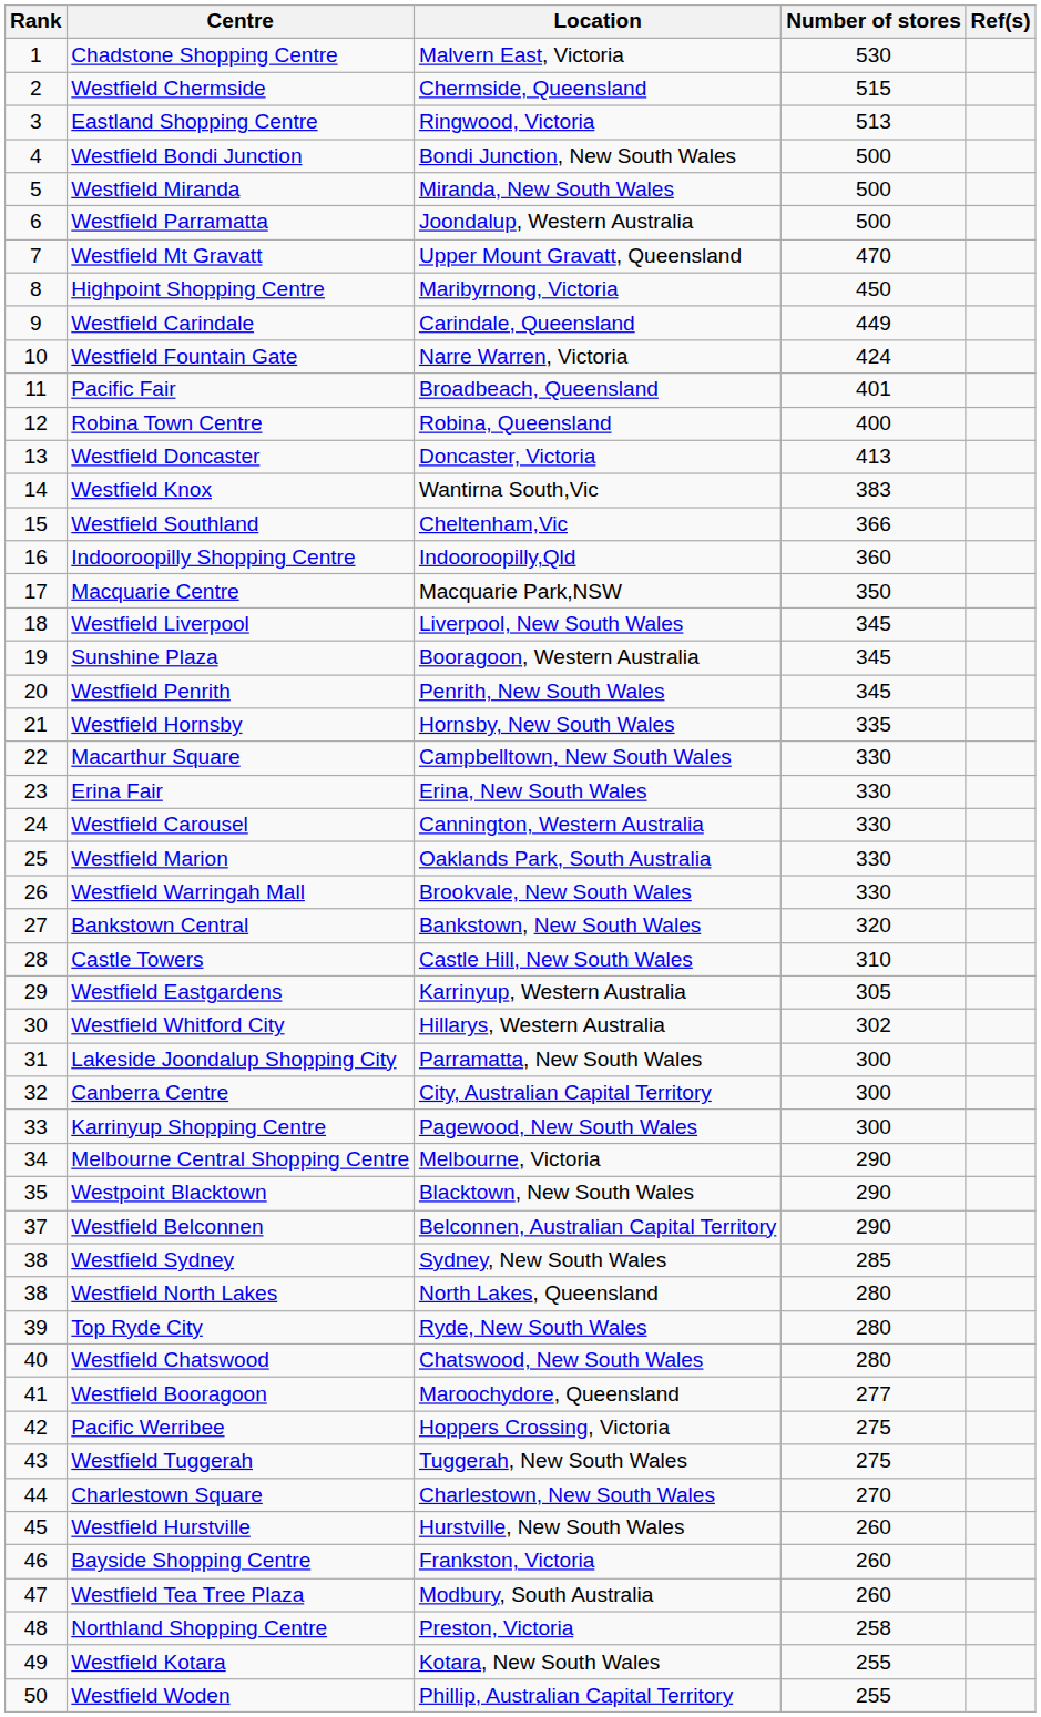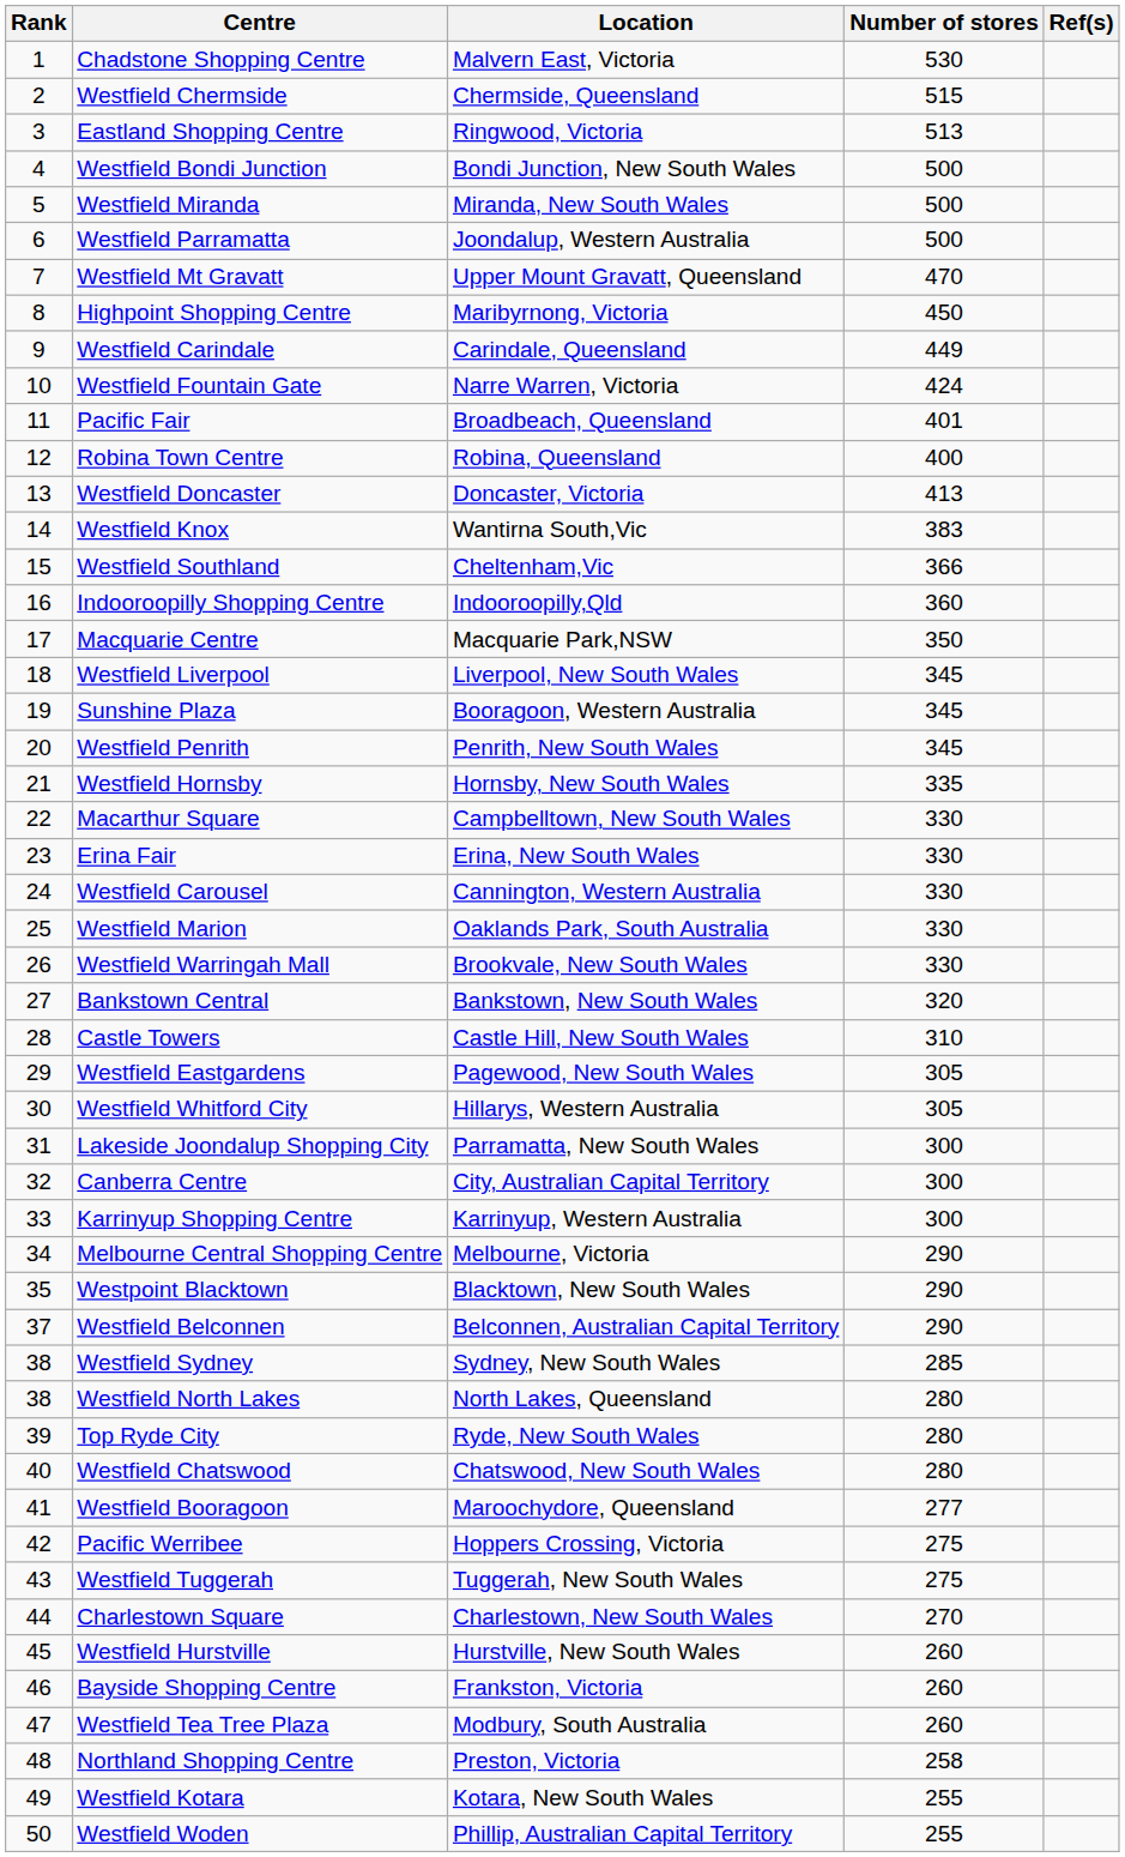 <table class="wikitable sortable plainrowheaders" style="text-align:center">
 <tr>
 <th scope="col">Rank</th>
 <th scope="col">Centre</th>
 <th scope="col">Location</th>
 <th scope="col">Number of stores</th>
 <th scope="col">Ref(s)</th>
 </tr>
 <tr>
 <td scope="row">1</td>
 <td style="text-align:left"><a href='#'>Chadstone Shopping Centre</a></td>
 <td style="text-align:left"><a href='#'>Malvern East</a>, Victoria</td>
 <td>530</td>
 <td></td>
 </tr>
 <tr>
 <td scope="row">2</td>
 <td style="text-align:left"><a href='#'>Westfield Chermside</a></td>
 <td style="text-align:left"><a href='#'>Chermside, Queensland</a></td>
 <td>515</td>
 <td></td>
 </tr>
 <tr>
 <td scope="row">3</td>
 <td style="text-align:left"><a href='#'>Eastland Shopping Centre</a></td>
 <td style="text-align:left"><a href='#'>Ringwood, Victoria</a></td>
 <td>513</td>
 <td></td>
 </tr>
 <tr>
 <td scope="row">4</td>
 <td style="text-align:left"><a href='#'>Westfield Bondi Junction</a></td>
 <td style="text-align:left"><a href='#'>Bondi Junction</a>, New South Wales</td>
 <td>500</td>
 <td></td>
 </tr>
 <tr>
 <td scope="row">5</td>
 <td style="text-align:left"><a href='#'>Westfield Miranda</a></td>
 <td style="text-align:left"><a href='#'>Miranda, New South Wales</a></td>
 <td>500</td>
 <td></td>
 </tr>
 <tr>
 <td scope="row">6</td>
 <td style="text-align:left"><a href='#'>Westfield Parramatta</a></td>
 <td style="text-align:left"><a href='#'>Joondalup</a>, Western Australia</td>
 <td>500</td>
 <td></td>
 </tr>
 <tr>
 <td scope="row">7</td>
 <td style="text-align:left"><a href='#'>Westfield Mt Gravatt</a></td>
 <td style="text-align:left"><a href='#'>Upper Mount Gravatt</a>, Queensland</td>
 <td>470</td>
 <td></td>
 </tr>
 <tr>
 <td scope="row">8</td>
 <td style="text-align:left"><a href='#'>Highpoint Shopping Centre</a></td>
 <td style="text-align:left"><a href='#'>Maribyrnong, Victoria</a></td>
 <td>450</td>
 <td></td>
 </tr>
 <tr>
 <td scope="row">9</td>
 <td style="text-align:left"><a href='#'>Westfield Carindale</a></td>
 <td style="text-align:left"><a href='#'>Carindale, Queensland</a></td>
 <td>449</td>
 <td></td>
 </tr>
 <tr>
 <td scope="row">10</td>
 <td style="text-align:left"><a href='#'>Westfield Fountain Gate</a></td>
 <td style="text-align:left"><a href='#'>Narre Warren</a>, Victoria</td>
 <td>424</td>
 <td></td>
 </tr>
 <tr>
 <td scope="row">11</td>
 <td style="text-align:left"><a href='#'>Pacific Fair</a></td>
 <td style="text-align:left"><a href='#'>Broadbeach, Queensland</a></td>
 <td>401</td>
 <td></td>
 </tr>
 <tr>
 <td scope="row">12</td>
 <td style="text-align:left"><a href='#'>Robina Town Centre</a></td>
 <td style="text-align:left"><a href='#'>Robina, Queensland</a></td>
 <td>400</td>
 <td></td>
 </tr>
 <tr>
 <td scope="row">13</td>
 <td style="text-align:left"><a href='#'>Westfield Doncaster</a></td>
 <td style="text-align:left"><a href='#'>Doncaster, Victoria</a></td>
 <td>413</td>
 <td></td>
 </tr>
 <tr>
 <td scope="row">14</td>
 <td style="text-align:left"><a href='#'>Westfield Knox</a></td>
 <td style="text-align:left">Wantirna South,Vic</td>
 <td>383</td>
 <td></td>
 </tr>
 <tr>
 <td scope="row">15</td>
 <td style="text-align:left"><a href='#'>Westfield Southland</a></td>
 <td style="text-align:left"><a href='#'>Cheltenham,Vic</a></td>
 <td>366</td>
 <td></td>
 </tr>
 <tr>
 <td scope="row">16</td>
 <td style="text-align:left"><a href='#'>Indooroopilly Shopping Centre</a></td>
 <td style="text-align:left"><a href='#'>Indooroopilly,Qld</a></td>
 <td>360</td>
 <td></td>
 </tr>
 <tr>
 <td scope="row">17</td>
 <td style="text-align:left"><a href='#'>Macquarie Centre</a></td>
 <td style="text-align:left">Macquarie Park,NSW</td>
 <td>350</td>
 <td></td>
 </tr>
 <tr>
 <td scope="row">18</td>
 <td style="text-align:left"><a href='#'>Westfield Liverpool</a></td>
 <td style="text-align:left"><a href='#'>Liverpool, New South Wales</a></td>
 <td>345</td>
 <td></td>
 </tr>
 <tr>
 <td scope="row">19</td>
 <td style="text-align:left"><a href='#'>Sunshine Plaza</a></td>
 <td style="text-align:left"><a href='#'>Booragoon</a>, Western Australia</td>
 <td>345</td>
 <td></td>
 </tr>
 <tr>
 <td scope="row">20</td>
 <td style="text-align:left"><a href='#'>Westfield Penrith</a></td>
 <td style="text-align:left"><a href='#'>Penrith, New South Wales</a></td>
 <td>345</td>
 <td></td>
 </tr>
 <tr>
 <td scope="row">21</td>
 <td style="text-align:left"><a href='#'>Westfield Hornsby</a></td>
 <td style="text-align:left"><a href='#'>Hornsby, New South Wales</a></td>
 <td>335</td>
 <td></td>
 </tr>
 <tr>
 <td scope="row">22</td>
 <td style="text-align:left"><a href='#'>Macarthur Square</a></td>
 <td style="text-align:left"><a href='#'>Campbelltown, New South Wales</a></td>
 <td>330</td>
 <td></td>
 </tr>
 <tr>
 <td scope="row">23</td>
 <td style="text-align:left"><a href='#'>Erina Fair</a></td>
 <td style="text-align:left"><a href='#'>Erina, New South Wales</a></td>
 <td>330</td>
 <td></td>
 </tr>
 <tr>
 <td scope="row">24</td>
 <td style="text-align:left"><a href='#'>Westfield Carousel</a></td>
 <td style="text-align:left"><a href='#'>Cannington, Western Australia</a></td>
 <td>330</td>
 <td></td>
 </tr>
 <tr>
 <td scope="row">25</td>
 <td style="text-align:left"><a href='#'>Westfield Marion</a></td>
 <td style="text-align:left"><a href='#'>Oaklands Park, South Australia</a></td>
 <td>330</td>
 <td></td>
 </tr>
 <tr>
 <td scope="row">26</td>
 <td style="text-align:left"><a href='#'>Westfield Warringah Mall</a></td>
 <td style="text-align:left"><a href='#'>Brookvale, New South Wales</a></td>
 <td>330</td>
 <td></td>
 </tr>
 <tr>
 <td scope="row">27</td>
 <td style="text-align:left"><a href='#'>Bankstown Central</a></td>
 <td style="text-align:left"><a href='#'>Bankstown</a>, <a href='#'>New South Wales</a></td>
 <td>320</td>
 <td></td>
 </tr>
 <tr>
 <td scope="row">28</td>
 <td style="text-align:left"><a href='#'>Castle Towers</a></td>
 <td style="text-align:left"><a href='#'>Castle Hill, New South Wales</a></td>
 <td>310</td>
 <td></td>
 </tr>
 <tr>
 <td scope="row">29</td>
 <td style="text-align:left"><a href='#'>Westfield Eastgardens</a></td>
-<td style="text-align:left"><a href='#'>Karrinyup</a>, Western Australia</td>
+<td style="text-align:left"><a href='#'>Pagewood, New South Wales</a></td>
 <td>305</td>
 <td></td>
 </tr>
 <tr>
 <td scope="row">30</td>
 <td style="text-align:left"><a href='#'>Westfield Whitford City</a></td>
 <td style="text-align:left"><a href='#'>Hillarys</a>, Western Australia</td>
-<td>302</td>
+<td>305</td>
 <td></td>
 </tr>
 <tr>
 <td scope="row">31</td>
 <td style="text-align:left"><a href='#'>Lakeside Joondalup Shopping City</a></td>
 <td style="text-align:left"><a href='#'>Parramatta</a>, New South Wales</td>
 <td>300</td>
 <td></td>
 </tr>
 <tr>
 <td scope="row">32</td>
 <td style="text-align:left"><a href='#'>Canberra Centre</a></td>
 <td style="text-align:left"><a href='#'>City, Australian Capital Territory</a></td>
 <td>300</td>
 <td></td>
 </tr>
 <tr>
 <td scope="row">33</td>
 <td style="text-align:left"><a href='#'>Karrinyup Shopping Centre</a></td>
-<td style="text-align:left"><a href='#'>Pagewood, New South Wales</a></td>
+<td style="text-align:left"><a href='#'>Karrinyup</a>, Western Australia</td>
 <td>300</td>
 <td></td>
 </tr>
 <tr>
 <td scope="row">34</td>
 <td style="text-align:left"><a href='#'>Melbourne Central Shopping Centre</a></td>
 <td style="text-align:left"><a href='#'>Melbourne</a>, Victoria</td>
 <td>290</td>
 <td></td>
 </tr>
 <tr>
 <td scope="row">35</td>
 <td style="text-align:left"><a href='#'>Westpoint Blacktown</a></td>
 <td style="text-align:left"><a href='#'>Blacktown</a>, New South Wales</td>
 <td>290</td>
 <td></td>
 </tr>
 <tr>
 <td scope="row">37</td>
 <td style="text-align:left"><a href='#'>Westfield Belconnen</a></td>
 <td style="text-align:left"><a href='#'>Belconnen, Australian Capital Territory</a></td>
 <td>290</td>
 <td></td>
 </tr>
 <tr>
 <td scope="row">38</td>
 <td style="text-align:left"><a href='#'>Westfield Sydney</a></td>
 <td style="text-align:left"><a href='#'>Sydney</a>, New South Wales</td>
 <td>285</td>
 <td></td>
 </tr>
 <tr>
 <td scope="row">38</td>
 <td style="text-align:left"><a href='#'>Westfield North Lakes</a></td>
 <td style="text-align:left"><a href='#'>North Lakes</a>, Queensland</td>
 <td>280</td>
 <td></td>
 </tr>
 <tr>
 <td scope="row">39</td>
 <td style="text-align:left"><a href='#'>Top Ryde City</a></td>
 <td style="text-align:left"><a href='#'>Ryde, New South Wales</a></td>
 <td>280</td>
 <td></td>
 </tr>
 <tr>
 <td scope="row">40</td>
 <td style="text-align:left"><a href='#'>Westfield Chatswood</a></td>
 <td style="text-align:left"><a href='#'>Chatswood, New South Wales</a></td>
 <td>280</td>
 <td></td>
 </tr>
 <tr>
 <td scope="row">41</td>
 <td style="text-align:left"><a href='#'>Westfield Booragoon</a></td>
 <td style="text-align:left"><a href='#'>Maroochydore</a>, Queensland</td>
 <td>277</td>
 <td></td>
 </tr>
 <tr>
 <td scope="row">42</td>
 <td style="text-align:left"><a href='#'>Pacific Werribee</a></td>
 <td style="text-align:left"><a href='#'>Hoppers Crossing</a>, Victoria</td>
 <td>275</td>
 <td></td>
 </tr>
 <tr>
 <td scope="row">43</td>
 <td style="text-align:left"><a href='#'>Westfield Tuggerah</a></td>
 <td style="text-align:left"><a href='#'>Tuggerah</a>, New South Wales</td>
 <td>275</td>
 <td></td>
 </tr>
 <tr>
 <td scope="row">44</td>
 <td style="text-align:left"><a href='#'>Charlestown Square</a></td>
 <td style="text-align:left"><a href='#'>Charlestown, New South Wales</a></td>
 <td>270</td>
 <td></td>
 </tr>
 <tr>
 <td scope="row">45</td>
 <td style="text-align:left"><a href='#'>Westfield Hurstville</a></td>
 <td style="text-align:left"><a href='#'>Hurstville</a>, New South Wales</td>
 <td>260</td>
 <td></td>
 </tr>
 <tr>
 <td scope="row">46</td>
 <td style="text-align:left"><a href='#'>Bayside Shopping Centre</a></td>
 <td style="text-align:left"><a href='#'>Frankston, Victoria</a></td>
 <td>260</td>
 <td></td>
 </tr>
 <tr>
 <td scope="row">47</td>
 <td style="text-align:left"><a href='#'>Westfield Tea Tree Plaza</a></td>
 <td style="text-align:left"><a href='#'>Modbury</a>, South Australia</td>
 <td>260</td>
 <td></td>
 </tr>
 <tr>
 <td scope="row">48</td>
 <td style="text-align:left"><a href='#'>Northland Shopping Centre</a></td>
 <td style="text-align:left"><a href='#'>Preston, Victoria</a></td>
 <td>258</td>
 <td></td>
 </tr>
 <tr>
 <td scope="row">49</td>
 <td style="text-align:left"><a href='#'>Westfield Kotara</a></td>
 <td style="text-align:left"><a href='#'>Kotara</a>, New South Wales</td>
 <td>255</td>
 <td></td>
 </tr>
 <tr>
 <td scope="row">50</td>
 <td style="text-align:left"><a href='#'>Westfield Woden</a></td>
 <td style="text-align:left"><a href='#'>Phillip, Australian Capital Territory</a></td>
 <td>255</td>
 <td></td>
 </tr>
 </table>
